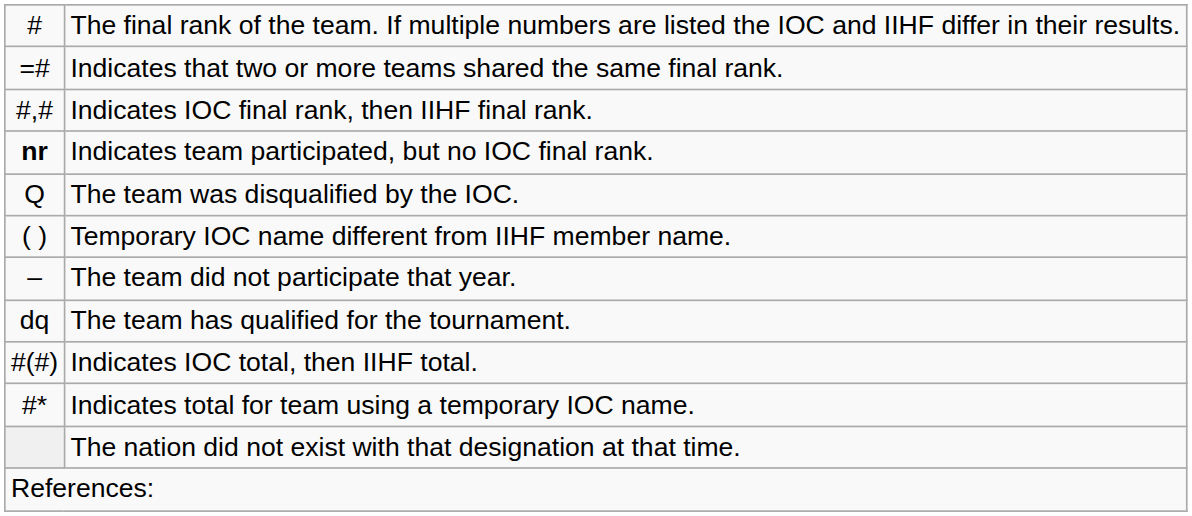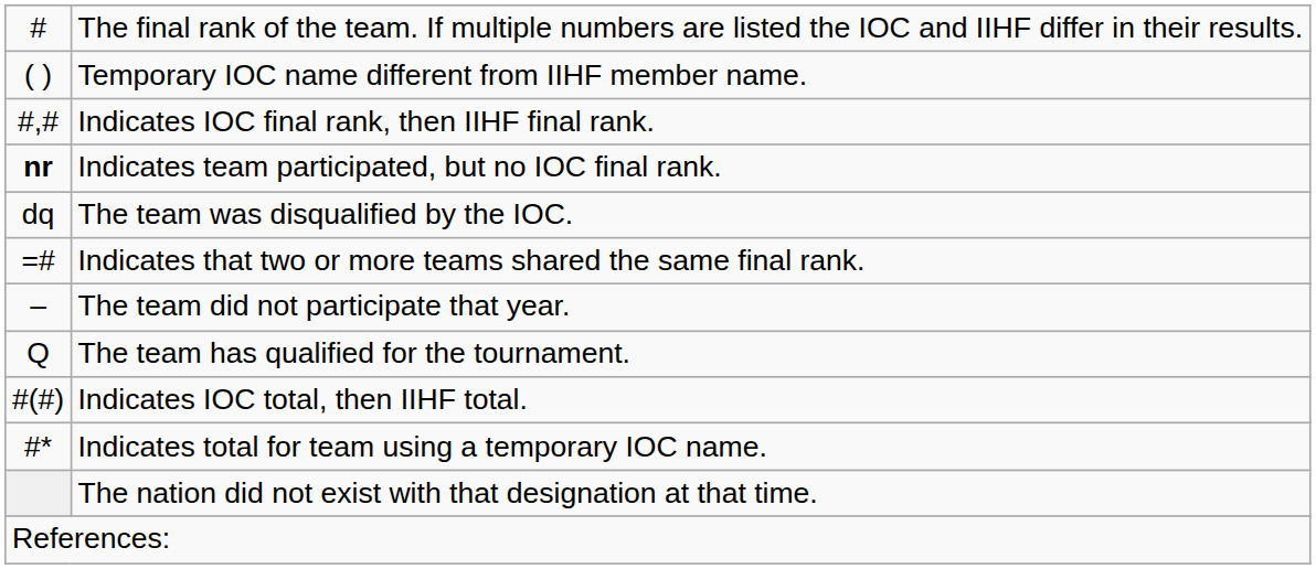 <table class="wikitable">
 <tr>
 <td align=center>#</td>
 <td>The final rank of the team. If multiple numbers are listed the IOC and IIHF differ in their results.</td>
 </tr>
 <tr>
-<td align=center>=#</td>
-<td>Indicates that two or more teams shared the same final rank.</td>
+<td align=center>( )</td>
+<td>Temporary IOC name different from IIHF member name.</td>
 </tr>
 <tr>
 <td align=center>#,#</td>
 <td>Indicates IOC final rank, then IIHF final rank.</td>
 </tr>
 <tr>
 <td align=center><strong>nr</strong></td>
 <td>Indicates team participated, but no IOC final rank.</td>
 </tr>
 <tr>
-<td align=center>Q</td>
+<td align=center>dq</td>
 <td>The team was disqualified by the IOC.</td>
 </tr>
 <tr>
-<td align=center>( )</td>
-<td>Temporary IOC name different from IIHF member name.</td>
+<td align=center>=#</td>
+<td>Indicates that two or more teams shared the same final rank.</td>
 </tr>
 <tr>
 <td align=center>–</td>
 <td>The team did not participate that year.</td>
 </tr>
 <tr>
-<td align=center>dq</td>
+<td align=center>Q</td>
 <td>The team has qualified for the tournament.</td>
 </tr>
 <tr>
 <td align=center>#(#)</td>
 <td>Indicates IOC total, then IIHF total.</td>
 </tr>
 <tr>
 <td align=center>#*</td>
 <td>Indicates total for team using a temporary IOC name.</td>
 </tr>
 <tr>
 <td bgcolor=F0F0F0></td>
 <td>The nation did not exist with that designation at that time.</td>
 </tr>
 <tr>
 <td colspan=2>References:</td>
 </tr>
 </table>
